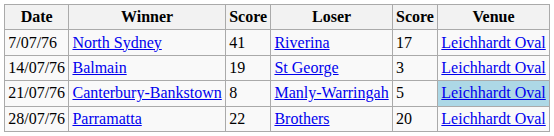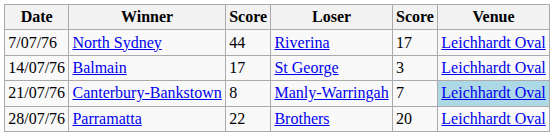 <table class="wikitable">
 <tr>
 <th>Date</th>
 <th>Winner</th>
 <th>Score</th>
 <th>Loser</th>
 <th>Score</th>
 <th>Venue</th>
 </tr>
 <tr>
 <td>7/07/76</td>
 <td><a href='#'>North Sydney</a></td>
-<td>41</td>
+<td>44</td>
 <td><a href='#'>Riverina</a></td>
 <td>17</td>
 <td><a href='#'>Leichhardt Oval</a></td>
 </tr>
 <tr>
 <td>14/07/76</td>
 <td><a href='#'>Balmain</a></td>
-<td>19</td>
+<td>17</td>
 <td><a href='#'>St George</a></td>
 <td>3</td>
 <td><a href='#'>Leichhardt Oval</a></td>
 </tr>
 <tr>
 <td>21/07/76</td>
 <td><a href='#'>Canterbury-Bankstown</a></td>
 <td>8</td>
 <td><a href='#'>Manly-Warringah</a></td>
-<td>5</td>
+<td>7</td>
 <td style="background: lightblue;"><a href='#'>Leichhardt Oval</a></td>
 </tr>
 <tr>
 <td>28/07/76</td>
 <td><a href='#'>Parramatta</a></td>
 <td>22</td>
 <td><a href='#'>Brothers</a></td>
 <td>20</td>
 <td><a href='#'>Leichhardt Oval</a></td>
 </tr>
 <tr>
 </tr>
 </table>
